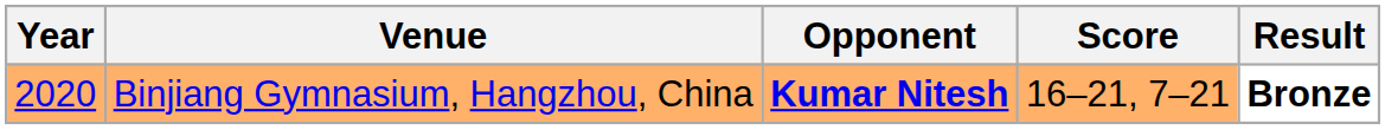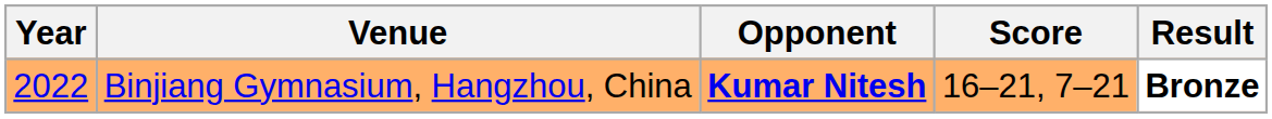 <table class="sortable wikitable" style="font-size: 90%;">
 <tr>
 <th>Year</th>
 <th>Venue</th>
 <th>Opponent</th>
 <th>Score</th>
 <th>Result</th>
 </tr>
 <tr style="background:#FFB069">
-<td align="center"><a href='#'>2020</a></td>
+<td align="center"><a href='#'>2022</a></td>
 <td align="left"><a href='#'>Binjiang Gymnasium</a>, <a href='#'>Hangzhou</a>, China</td>
 <td align="left"><strong> <a href='#'>Kumar Nitesh</a></strong></td>
 <td align="left">16–21, 7–21</td>
 <td style="text-align:left; background:white"> <strong>Bronze</strong></td>
 </tr>
 </table>
